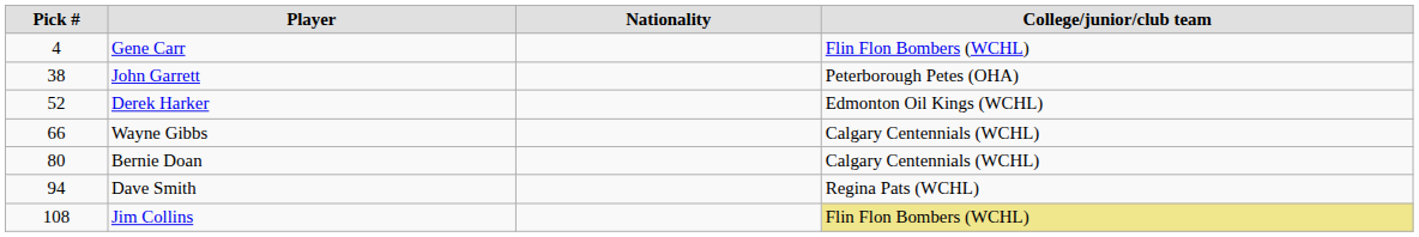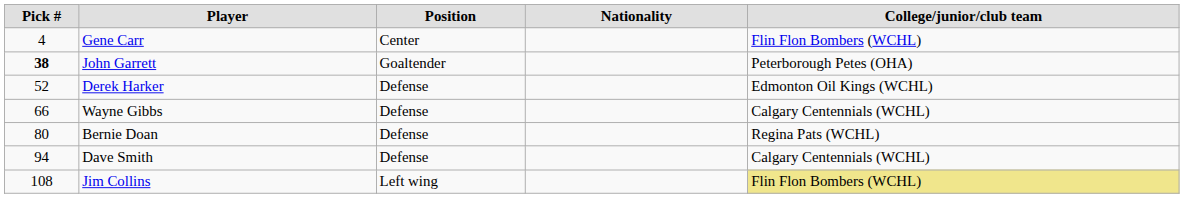 <table class="wikitable" style="width: 100%">
 <tr>
 <th style="background:#e0e0e0;" width=5%>Pick #</th>
 <th style="background:#e0e0e0;" width=20%>Player</th>
+<th style="background:#e0e0e0;" width=10%>Position</th>
 <th style="background:#e0e0e0;" width=15%>Nationality</th>
 <th style="background:#e0e0e0;" width=29%>College/junior/club team</th>
 </tr>
 <tr>
 <td align=center>4</td>
 <td><a href='#'>Gene Carr</a></td>
+<td>Center</td>
 <td></td>
 <td><a href='#'>Flin Flon Bombers</a> (<a href='#'>WCHL</a>)</td>
 </tr>
 <tr>
-<td align=center>38</td>
+<td align=center><strong>38</strong></td>
 <td><a href='#'>John Garrett</a></td>
+<td>Goaltender</td>
 <td></td>
 <td>Peterborough Petes (OHA)</td>
 </tr>
 <tr>
 <td align=center>52</td>
 <td><a href='#'>Derek Harker</a></td>
+<td>Defense</td>
 <td></td>
 <td>Edmonton Oil Kings (WCHL)</td>
 </tr>
 <tr>
 <td align=center>66</td>
 <td>Wayne Gibbs</td>
+<td>Defense</td>
 <td></td>
 <td>Calgary Centennials  (WCHL)</td>
 </tr>
 <tr>
 <td align=center>80</td>
 <td>Bernie Doan</td>
+<td>Defense</td>
+<td></td>
+<td>Regina Pats (WCHL)</td>
+</tr>
+<tr>
+<td align=center>94</td>
+<td>Dave Smith</td>
+<td>Defense</td>
 <td></td>
 <td>Calgary Centennials (WCHL)</td>
 </tr>
 <tr>
-<td align=center>94</td>
-<td>Dave Smith</td>
-<td></td>
-<td>Regina Pats (WCHL)</td>
-</tr>
-<tr>
 <td align=center>108</td>
 <td><a href='#'>Jim Collins</a></td>
+<td>Left wing</td>
 <td></td>
 <td style="background: khaki;">Flin Flon Bombers (WCHL)</td>
 </tr>
 </table>
